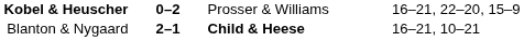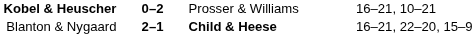 <table>
 <tr>
 <th width=200></th>
 <th width=80></th>
 <th width=200></th>
 <th width=220></th>
 </tr>
 <tr>
 <td align=right><strong>Kobel & Heuscher</strong></td>
 <td align=center><strong>0–2</strong></td>
 <td align=left>Prosser & Williams</td>
-<td>16–21, 22–20, 15–9</td>
+<td>16–21, 10–21</td>
 </tr>
 <tr>
 <td align=right>Blanton & Nygaard</td>
 <td align=center><strong>2–1</strong></td>
 <td align=left><strong>Child & Heese</strong></td>
-<td>16–21, 10–21</td>
+<td>16–21, 22–20, 15–9</td>
 </tr>
 </table>
